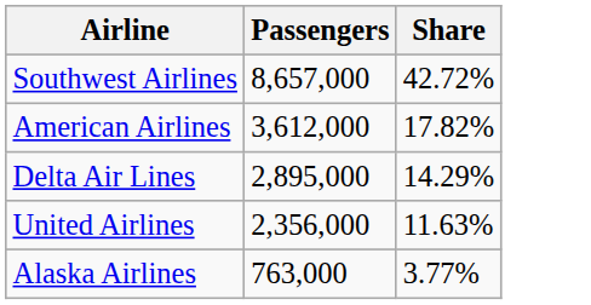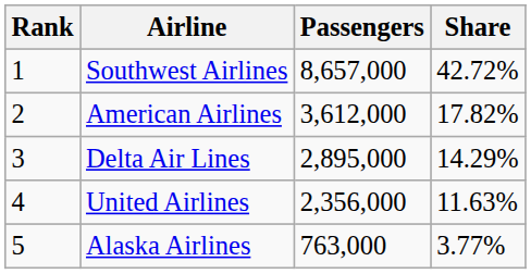 <table class="wikitable sortable" style="font-size: 95%">
 <tr>
+<th>Rank</th>
 <th>Airline</th>
 <th>Passengers</th>
 <th>Share</th>
 </tr>
 <tr>
+<td>1</td>
 <td style="text-align:left;"><a href='#'>Southwest Airlines</a></td>
 <td>8,657,000</td>
 <td>42.72%</td>
 </tr>
 <tr>
+<td>2</td>
 <td><a href='#'>American Airlines</a></td>
 <td>3,612,000</td>
 <td>17.82%</td>
 </tr>
 <tr>
+<td>3</td>
 <td><a href='#'>Delta Air Lines</a></td>
 <td>2,895,000</td>
 <td>14.29%</td>
 </tr>
 <tr>
+<td>4</td>
 <td><a href='#'>United Airlines</a></td>
 <td>2,356,000</td>
 <td>11.63%</td>
 </tr>
 <tr>
+<td>5</td>
 <td><a href='#'>Alaska Airlines</a></td>
 <td>763,000</td>
 <td>3.77%</td>
 </tr>
 </table>
